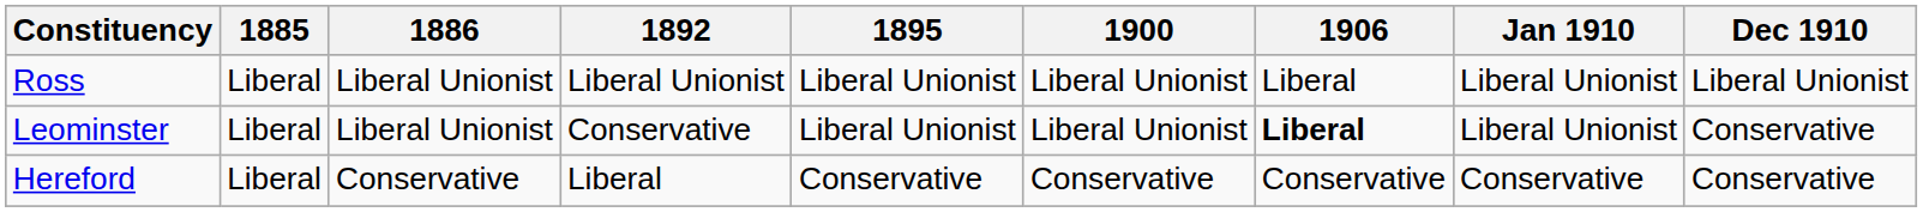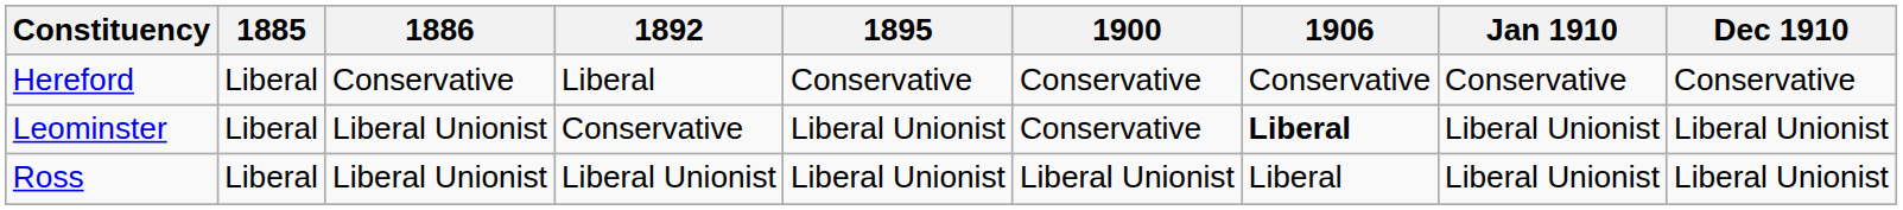 <table class="wikitable sortable">
 <tr>
 <th>Constituency</th>
 <th>1885</th>
 <th>1886</th>
 <th>1892</th>
 <th>1895</th>
 <th>1900</th>
 <th>1906</th>
 <th>Jan 1910</th>
 <th>Dec 1910</th>
 </tr>
 <tr>
+<td><a href='#'>Hereford</a></td>
+<td bgcolor=>Liberal</td>
+<td bgcolor=>Conservative</td>
+<td bgcolor=>Liberal</td>
+<td bgcolor=>Conservative</td>
+<td bgcolor=>Conservative</td>
+<td bgcolor=>Conservative</td>
+<td bgcolor=>Conservative</td>
+<td bgcolor=>Conservative</td>
+</tr>
+<tr>
+<td><a href='#'>Leominster</a></td>
+<td bgcolor=>Liberal</td>
+<td bgcolor=>Liberal Unionist</td>
+<td bgcolor=>Conservative</td>
+<td bgcolor=>Liberal Unionist</td>
+<td bgcolor=>Conservative</td>
+<td bgcolor=><strong>Liberal</strong></td>
+<td bgcolor=>Liberal Unionist</td>
+<td bgcolor=>Liberal Unionist</td>
+</tr>
+<tr>
 <td><a href='#'>Ross</a></td>
 <td bgcolor=>Liberal</td>
 <td bgcolor=>Liberal Unionist</td>
 <td bgcolor=>Liberal Unionist</td>
 <td bgcolor=>Liberal Unionist</td>
 <td bgcolor=>Liberal Unionist</td>
 <td bgcolor=>Liberal</td>
 <td bgcolor=>Liberal Unionist</td>
 <td bgcolor=>Liberal Unionist</td>
 </tr>
-<tr>
-<td><a href='#'>Leominster</a></td>
-<td bgcolor=>Liberal</td>
-<td bgcolor=>Liberal Unionist</td>
-<td bgcolor=>Conservative</td>
-<td bgcolor=>Liberal Unionist</td>
-<td bgcolor=>Liberal Unionist</td>
-<td bgcolor=><strong>Liberal</strong></td>
-<td bgcolor=>Liberal Unionist</td>
-<td bgcolor=>Conservative</td>
-</tr>
-<tr>
-<td><a href='#'>Hereford</a></td>
-<td bgcolor=>Liberal</td>
-<td bgcolor=>Conservative</td>
-<td bgcolor=>Liberal</td>
-<td bgcolor=>Conservative</td>
-<td bgcolor=>Conservative</td>
-<td bgcolor=>Conservative</td>
-<td bgcolor=>Conservative</td>
-<td bgcolor=>Conservative</td>
-</tr>
 </table>
